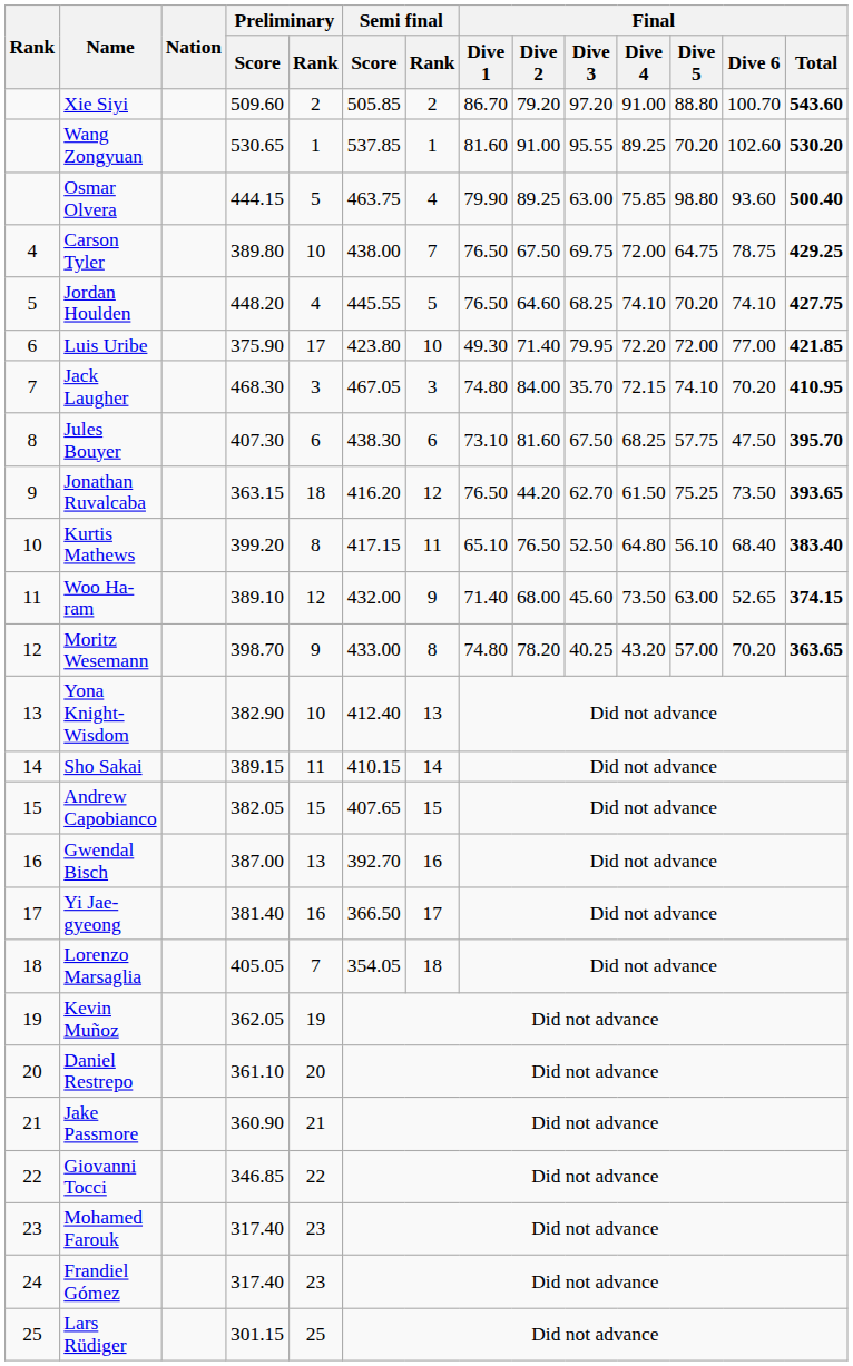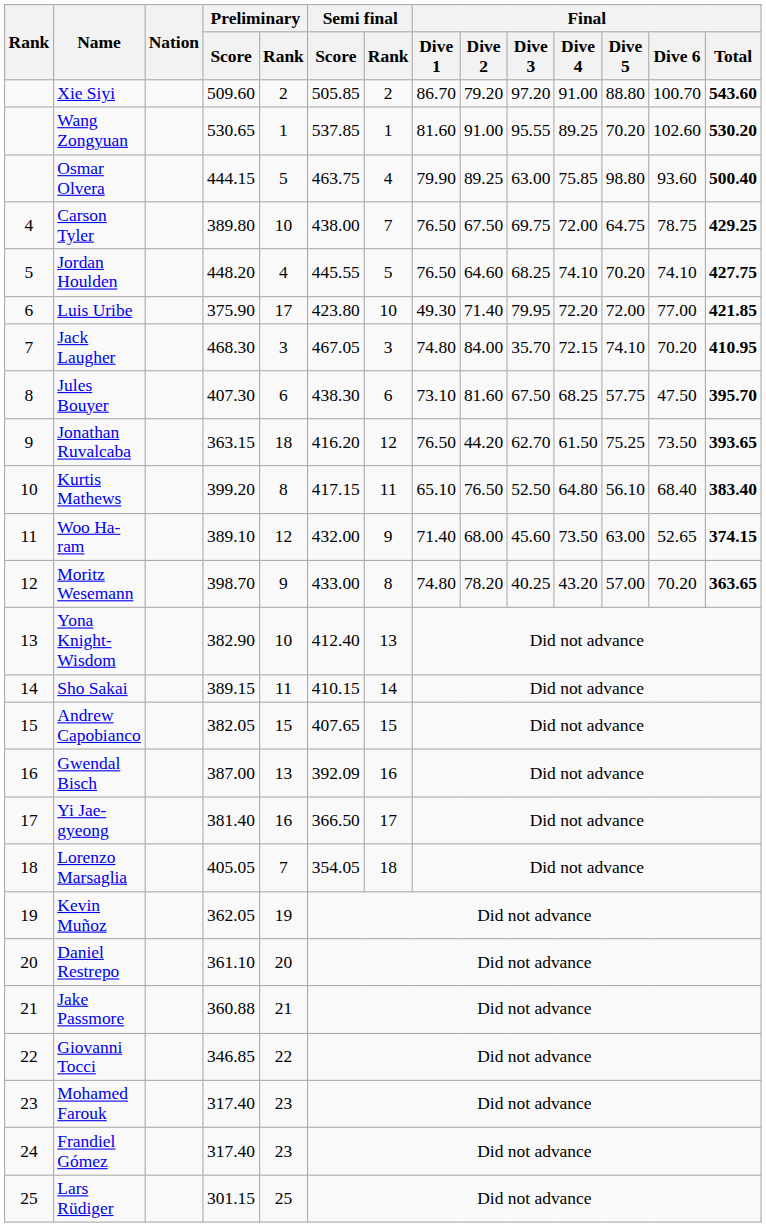 <table class="wikitable sortable" style="text-align:center">
 <tr>
 <th rowspan="2">Rank</th>
 <th rowspan="2">Name</th>
 <th rowspan="2">Nation</th>
 <th colspan="2">Preliminary</th>
 <th colspan="2">Semi final</th>
 <th colspan="7">Final</th>
 </tr>
 <tr>
 <th>Score</th>
 <th>Rank</th>
 <th>Score</th>
 <th>Rank</th>
 <th>Dive 1</th>
 <th>Dive 2</th>
 <th>Dive 3</th>
 <th>Dive 4</th>
 <th>Dive 5</th>
 <th>Dive 6</th>
 <th>Total</th>
 </tr>
 <tr>
 <td></td>
 <td align=left><a href='#'>Xie Siyi</a></td>
 <td align=left></td>
 <td>509.60</td>
 <td>2</td>
 <td>505.85</td>
 <td>2</td>
 <td>86.70</td>
 <td>79.20</td>
 <td>97.20</td>
 <td>91.00</td>
 <td>88.80</td>
 <td>100.70</td>
 <td><strong>543.60</strong></td>
 </tr>
 <tr>
 <td></td>
 <td align=left><a href='#'>Wang Zongyuan</a></td>
 <td align=left></td>
 <td>530.65</td>
 <td>1</td>
 <td>537.85</td>
 <td>1</td>
 <td>81.60</td>
 <td>91.00</td>
 <td>95.55</td>
 <td>89.25</td>
 <td>70.20</td>
 <td>102.60</td>
 <td><strong>530.20</strong></td>
 </tr>
 <tr>
 <td></td>
 <td align="left"><a href='#'>Osmar Olvera</a></td>
 <td align="left"></td>
 <td>444.15</td>
 <td>5</td>
 <td>463.75</td>
 <td>4</td>
 <td>79.90</td>
 <td>89.25</td>
 <td>63.00</td>
 <td>75.85</td>
 <td>98.80</td>
 <td>93.60</td>
 <td><strong>500.40</strong></td>
 </tr>
 <tr>
 <td>4</td>
 <td align="left"><a href='#'>Carson Tyler</a></td>
 <td align="left"></td>
 <td>389.80</td>
 <td>10</td>
 <td>438.00</td>
 <td>7</td>
 <td>76.50</td>
 <td>67.50</td>
 <td>69.75</td>
 <td>72.00</td>
 <td>64.75</td>
 <td>78.75</td>
 <td><strong>429.25</strong></td>
 </tr>
 <tr>
 <td>5</td>
 <td align="left"><a href='#'>Jordan Houlden</a></td>
 <td align="left"></td>
 <td>448.20</td>
 <td>4</td>
 <td>445.55</td>
 <td>5</td>
 <td>76.50</td>
 <td>64.60</td>
 <td>68.25</td>
 <td>74.10</td>
 <td>70.20</td>
 <td>74.10</td>
 <td><strong>427.75</strong></td>
 </tr>
 <tr>
 <td>6</td>
 <td align="left"><a href='#'>Luis Uribe</a></td>
 <td align="left"></td>
 <td>375.90</td>
 <td>17</td>
 <td>423.80</td>
 <td>10</td>
 <td>49.30</td>
 <td>71.40</td>
 <td>79.95</td>
 <td>72.20</td>
 <td>72.00</td>
 <td>77.00</td>
 <td><strong>421.85</strong></td>
 </tr>
 <tr>
 <td>7</td>
 <td align=left><a href='#'>Jack Laugher</a></td>
 <td align=left></td>
 <td>468.30</td>
 <td>3</td>
 <td>467.05</td>
 <td>3</td>
 <td>74.80</td>
 <td>84.00</td>
 <td>35.70</td>
 <td>72.15</td>
 <td>74.10</td>
 <td>70.20</td>
 <td><strong>410.95</strong></td>
 </tr>
 <tr>
 <td>8</td>
 <td align=left><a href='#'>Jules Bouyer</a></td>
 <td align=left></td>
 <td>407.30</td>
 <td>6</td>
 <td>438.30</td>
 <td>6</td>
 <td>73.10</td>
 <td>81.60</td>
 <td>67.50</td>
 <td>68.25</td>
 <td>57.75</td>
 <td>47.50</td>
 <td><strong>395.70</strong></td>
 </tr>
 <tr>
 <td>9</td>
 <td align="left"><a href='#'>Jonathan Ruvalcaba</a></td>
 <td align="left"></td>
 <td>363.15</td>
 <td>18</td>
 <td>416.20</td>
 <td>12</td>
 <td>76.50</td>
 <td>44.20</td>
 <td>62.70</td>
 <td>61.50</td>
 <td>75.25</td>
 <td>73.50</td>
 <td><strong>393.65</strong></td>
 </tr>
 <tr>
 <td>10</td>
 <td align="left"><a href='#'>Kurtis Mathews</a></td>
 <td align="left"></td>
 <td>399.20</td>
 <td>8</td>
 <td>417.15</td>
 <td>11</td>
 <td>65.10</td>
 <td>76.50</td>
 <td>52.50</td>
 <td>64.80</td>
 <td>56.10</td>
 <td>68.40</td>
 <td><strong>383.40</strong></td>
 </tr>
 <tr>
 <td>11</td>
 <td align="left"><a href='#'>Woo Ha-ram</a></td>
 <td align="left"></td>
 <td>389.10</td>
 <td>12</td>
 <td>432.00</td>
 <td>9</td>
 <td>71.40</td>
 <td>68.00</td>
 <td>45.60</td>
 <td>73.50</td>
 <td>63.00</td>
 <td>52.65</td>
 <td><strong>374.15</strong></td>
 </tr>
 <tr>
 <td>12</td>
 <td align="left"><a href='#'>Moritz Wesemann</a></td>
 <td align="left"></td>
 <td>398.70</td>
 <td>9</td>
 <td>433.00</td>
 <td>8</td>
 <td>74.80</td>
 <td>78.20</td>
 <td>40.25</td>
 <td>43.20</td>
 <td>57.00</td>
 <td>70.20</td>
 <td><strong>363.65</strong></td>
 </tr>
 <tr>
 <td>13</td>
 <td align="left"><a href='#'>Yona Knight-Wisdom</a></td>
 <td align="left"></td>
 <td>382.90</td>
 <td>10</td>
 <td>412.40</td>
 <td>13</td>
 <td colspan="7">Did not advance</td>
 </tr>
 <tr>
 <td>14</td>
 <td align="left"><a href='#'>Sho Sakai</a></td>
 <td align="left"></td>
 <td>389.15</td>
 <td>11</td>
 <td>410.15</td>
 <td>14</td>
 <td colspan="7">Did not advance</td>
 </tr>
 <tr>
 <td>15</td>
 <td align=left><a href='#'>Andrew Capobianco</a></td>
 <td align=left></td>
 <td>382.05</td>
 <td>15</td>
 <td>407.65</td>
 <td>15</td>
 <td colspan="7">Did not advance</td>
 </tr>
 <tr>
 <td>16</td>
 <td align="left"><a href='#'>Gwendal Bisch</a></td>
 <td align="left"></td>
 <td>387.00</td>
 <td>13</td>
-<td>392.70</td>
+<td>392.09</td>
 <td>16</td>
 <td colspan="7">Did not advance</td>
 </tr>
 <tr>
 <td>17</td>
 <td align="left"><a href='#'>Yi Jae-gyeong</a></td>
 <td align="left"></td>
 <td>381.40</td>
 <td>16</td>
 <td>366.50</td>
 <td>17</td>
 <td colspan="7">Did not advance</td>
 </tr>
 <tr>
 <td>18</td>
 <td align="left"><a href='#'>Lorenzo Marsaglia</a></td>
 <td align="left"></td>
 <td>405.05</td>
 <td>7</td>
 <td>354.05</td>
 <td>18</td>
 <td colspan="7">Did not advance</td>
 </tr>
 <tr>
 <td>19</td>
 <td align=left><a href='#'>Kevin Muñoz</a></td>
 <td align=left></td>
 <td>362.05</td>
 <td>19</td>
 <td colspan="9" align=center>Did not advance</td>
 </tr>
 <tr>
 <td>20</td>
 <td align=left><a href='#'>Daniel Restrepo</a></td>
 <td align=left></td>
 <td>361.10</td>
 <td>20</td>
 <td colspan="9" align=center>Did not advance</td>
 </tr>
 <tr>
 <td>21</td>
 <td align=left><a href='#'>Jake Passmore</a></td>
 <td align=left></td>
-<td>360.90</td>
+<td>360.88</td>
 <td>21</td>
 <td colspan="9" align=center>Did not advance</td>
 </tr>
 <tr>
 <td>22</td>
 <td align=left><a href='#'>Giovanni Tocci</a></td>
 <td align=left></td>
 <td>346.85</td>
 <td>22</td>
 <td colspan="9" align=center>Did not advance</td>
 </tr>
 <tr>
 <td>23</td>
 <td align=left><a href='#'>Mohamed Farouk</a></td>
 <td align=left></td>
 <td>317.40</td>
 <td>23</td>
 <td colspan="9" align=center>Did not advance</td>
 </tr>
 <tr>
 <td>24</td>
 <td align=left><a href='#'>Frandiel Gómez</a></td>
 <td align=left></td>
 <td>317.40</td>
 <td>23</td>
 <td colspan="9" align=center>Did not advance</td>
 </tr>
 <tr>
 <td>25</td>
 <td align=left><a href='#'>Lars Rüdiger</a></td>
 <td align=left></td>
 <td>301.15</td>
 <td>25</td>
 <td colspan="9" align=center>Did not advance</td>
 </tr>
 </table>
